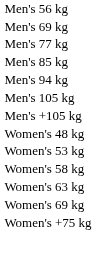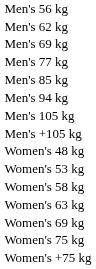 <table>
 <tr>
 <td>Men's 56 kg<br></td>
+<td></td>
+<td></td>
+<td></td>
+</tr>
+<tr>
+<td>Men's 62 kg<br></td>
 <td></td>
 <td></td>
 <td></td>
 </tr>
 <tr>
 <td>Men's 69 kg<br></td>
 <td></td>
 <td></td>
 <td></td>
 </tr>
 <tr>
 <td>Men's 77 kg<br></td>
 <td></td>
 <td></td>
 <td></td>
 </tr>
 <tr>
 <td>Men's 85 kg<br></td>
 <td></td>
 <td></td>
 <td></td>
 </tr>
 <tr>
 <td>Men's 94 kg<br></td>
 <td></td>
 <td></td>
 <td></td>
 </tr>
 <tr>
 <td>Men's 105 kg<br></td>
 <td></td>
 <td></td>
 <td></td>
 </tr>
 <tr>
 <td>Men's +105 kg<br></td>
 <td></td>
 <td></td>
 <td></td>
 </tr>
 <tr>
 <td>Women's 48 kg<br></td>
 <td></td>
 <td></td>
 <td></td>
 </tr>
 <tr>
 <td>Women's 53 kg<br></td>
 <td></td>
 <td></td>
 <td></td>
 </tr>
 <tr>
 <td>Women's 58 kg<br></td>
 <td></td>
 <td></td>
 <td></td>
 </tr>
 <tr>
 <td>Women's 63 kg<br></td>
 <td></td>
 <td></td>
 <td></td>
 </tr>
 <tr>
 <td>Women's 69 kg<br></td>
 <td></td>
 <td></td>
 <td></td>
 </tr>
 <tr>
+<td>Women's 75 kg<br></td>
+<td></td>
+<td></td>
+<td></td>
+</tr>
+<tr>
 <td>Women's +75 kg<br></td>
 <td></td>
 <td></td>
 <td></td>
 </tr>
 </table>
